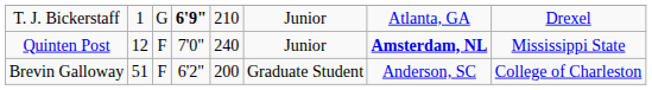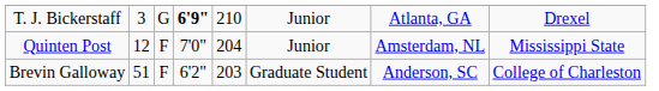 <table class="wikitable sortable" style="text-align:center;">
 <tr align=center>
 </tr>
 <tr>
 <td>T. J. Bickerstaff</td>
-<td>1</td>
+<td>3</td>
 <td>G</td>
 <td><strong>6'9"</strong></td>
 <td>210</td>
 <td>Junior</td>
 <td><a href='#'>Atlanta, GA</a></td>
 <td><a href='#'>Drexel</a></td>
 </tr>
 <tr>
 <td><a href='#'>Quinten Post</a></td>
 <td>12</td>
 <td>F</td>
 <td>7'0"</td>
-<td>240</td>
+<td>204</td>
 <td>Junior</td>
-<td><strong><a href='#'>Amsterdam, NL</a></strong></td>
+<td><a href='#'>Amsterdam, NL</a></td>
 <td><a href='#'>Mississippi State</a></td>
 </tr>
 <tr>
 <td>Brevin Galloway</td>
 <td>51</td>
 <td>F</td>
 <td>6'2"</td>
-<td>200</td>
+<td>203</td>
 <td>Graduate Student</td>
 <td><a href='#'>Anderson, SC</a></td>
 <td><a href='#'>College of Charleston</a></td>
 </tr>
 </table>
